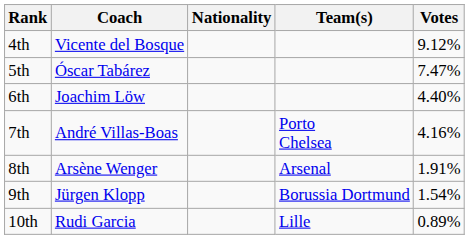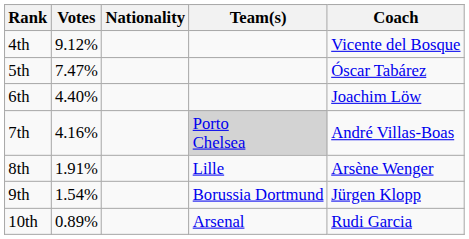 <table class="wikitable">
 <tr>
 <th>Rank</th>
-<th>Coach</th>
+<th>Votes</th>
 <th>Nationality</th>
 <th>Team(s)</th>
-<th>Votes</th>
+<th>Coach</th>
 </tr>
 <tr>
 <td>4th</td>
-<td><a href='#'>Vicente del Bosque</a></td>
+<td>9.12%</td>
 <td></td>
 <td></td>
-<td>9.12%</td>
+<td><a href='#'>Vicente del Bosque</a></td>
 </tr>
 <tr>
 <td>5th</td>
-<td><a href='#'>Óscar Tabárez</a></td>
+<td>7.47%</td>
 <td></td>
 <td></td>
-<td>7.47%</td>
+<td><a href='#'>Óscar Tabárez</a></td>
 </tr>
 <tr>
 <td>6th</td>
-<td><a href='#'>Joachim Löw</a></td>
+<td>4.40%</td>
 <td></td>
 <td></td>
-<td>4.40%</td>
+<td><a href='#'>Joachim Löw</a></td>
 </tr>
 <tr>
 <td>7th</td>
+<td>4.16%</td>
+<td></td>
+<td style="background: lightgrey;"> <a href='#'>Porto</a><br> <a href='#'>Chelsea</a></td>
 <td><a href='#'>André Villas-Boas</a></td>
-<td></td>
-<td> <a href='#'>Porto</a><br> <a href='#'>Chelsea</a></td>
-<td>4.16%</td>
 </tr>
 <tr>
 <td>8th</td>
+<td>1.91%</td>
+<td></td>
+<td> <a href='#'>Lille</a></td>
 <td><a href='#'>Arsène Wenger</a></td>
-<td></td>
-<td> <a href='#'>Arsenal</a></td>
-<td>1.91%</td>
 </tr>
 <tr>
 <td>9th</td>
-<td><a href='#'>Jürgen Klopp</a></td>
+<td>1.54%</td>
 <td></td>
 <td> <a href='#'>Borussia Dortmund</a></td>
-<td>1.54%</td>
+<td><a href='#'>Jürgen Klopp</a></td>
 </tr>
 <tr>
 <td>10th</td>
+<td>0.89%</td>
+<td></td>
+<td> <a href='#'>Arsenal</a></td>
 <td><a href='#'>Rudi Garcia</a></td>
-<td></td>
-<td> <a href='#'>Lille</a></td>
-<td>0.89%</td>
 </tr>
 </table>
